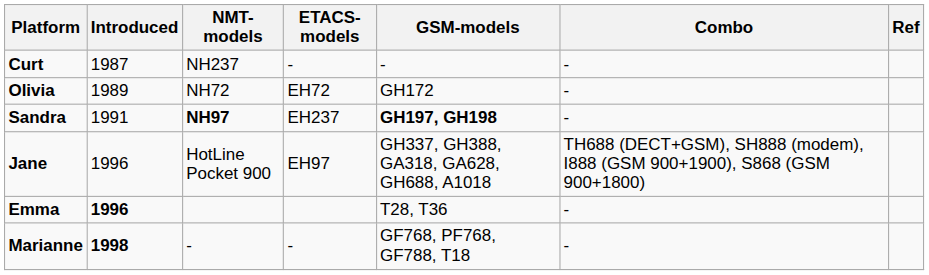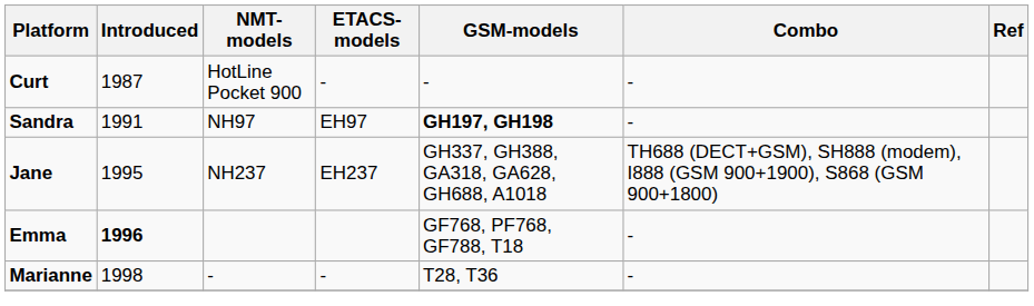 <table class="wikitable">
 <tr>
 <th>Platform</th>
 <th>Introduced</th>
 <th>NMT-models</th>
 <th>ETACS-models</th>
 <th>GSM-models</th>
 <th>Combo</th>
 <th>Ref</th>
 </tr>
 <tr>
 <td><strong>Curt</strong></td>
 <td>1987</td>
-<td>NH237</td>
+<td>HotLine Pocket 900</td>
 <td>-</td>
 <td>-</td>
 <td>-</td>
 <td></td>
 </tr>
 <tr>
-<td><strong>Olivia</strong></td>
-<td>1989</td>
-<td>NH72</td>
-<td>EH72</td>
-<td>GH172</td>
-<td>-</td>
-<td></td>
-</tr>
-<tr>
 <td><strong>Sandra</strong></td>
 <td>1991</td>
-<td><strong>NH97</strong></td>
-<td>EH237</td>
+<td>NH97</td>
+<td>EH97</td>
 <td><strong>GH197, GH198</strong></td>
 <td>-</td>
 <td></td>
 </tr>
 <tr>
 <td><strong>Jane</strong></td>
-<td>1996</td>
-<td>HotLine Pocket 900</td>
-<td>EH97</td>
+<td>1995</td>
+<td>NH237</td>
+<td>EH237</td>
 <td>GH337, GH388, GA318, GA628, GH688, A1018</td>
 <td>TH688 (DECT+GSM), SH888 (modem), I888 (GSM 900+1900), S868 (GSM 900+1800)</td>
 <td></td>
 </tr>
 <tr>
 <td><strong>Emma</strong></td>
 <td><strong>1996</strong></td>
 <td></td>
 <td></td>
-<td>T28, T36</td>
+<td>GF768, PF768, GF788, T18</td>
 <td>-</td>
 <td></td>
 </tr>
 <tr>
 <td><strong>Marianne</strong></td>
-<td><strong>1998</strong></td>
+<td>1998</td>
 <td>-</td>
 <td>-</td>
-<td>GF768, PF768, GF788, T18</td>
+<td>T28, T36</td>
 <td>-</td>
 <td></td>
 </tr>
 <tr>
 </tr>
 </table>
